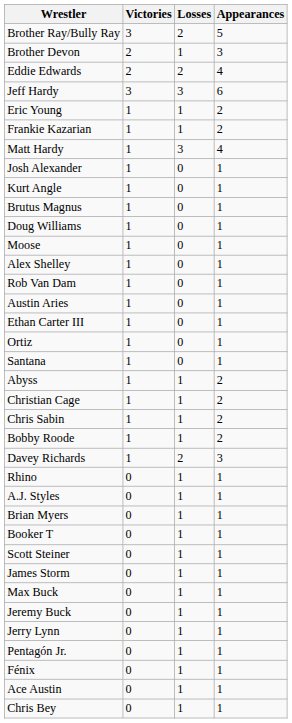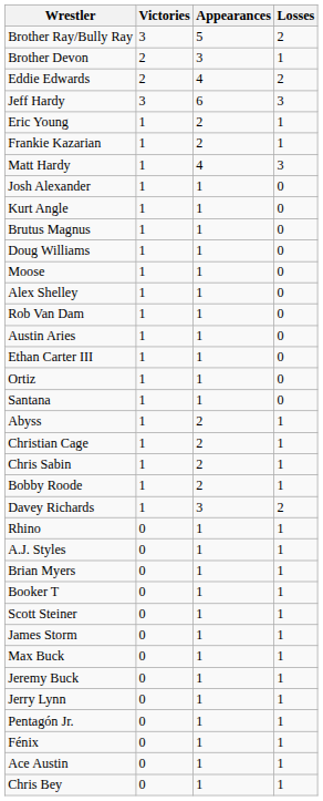 <table class="wikitable">
 <tr>
 <th>Wrestler</th>
 <th>Victories</th>
+<th>Appearances</th>
 <th>Losses</th>
-<th>Appearances</th>
 </tr>
 <tr>
 <td>Brother Ray/Bully Ray</td>
 <td>3</td>
+<td>5</td>
 <td>2</td>
-<td>5</td>
 </tr>
 <tr>
 <td>Brother Devon</td>
 <td>2</td>
+<td>3</td>
 <td>1</td>
-<td>3</td>
 </tr>
 <tr>
 <td>Eddie Edwards</td>
 <td>2</td>
+<td>4</td>
 <td>2</td>
-<td>4</td>
 </tr>
 <tr>
 <td>Jeff Hardy</td>
 <td>3</td>
+<td>6</td>
 <td>3</td>
-<td>6</td>
 </tr>
 <tr>
 <td>Eric Young</td>
 <td>1</td>
+<td>2</td>
 <td>1</td>
-<td>2</td>
 </tr>
 <tr>
 <td>Frankie Kazarian</td>
 <td>1</td>
+<td>2</td>
 <td>1</td>
-<td>2</td>
 </tr>
 <tr>
 <td>Matt Hardy</td>
 <td>1</td>
+<td>4</td>
 <td>3</td>
-<td>4</td>
 </tr>
 <tr>
 <td>Josh Alexander</td>
 <td>1</td>
+<td>1</td>
 <td>0</td>
-<td>1</td>
 </tr>
 <tr>
 <td>Kurt Angle</td>
 <td>1</td>
+<td>1</td>
 <td>0</td>
-<td>1</td>
 </tr>
 <tr>
 <td>Brutus Magnus</td>
 <td>1</td>
+<td>1</td>
 <td>0</td>
-<td>1</td>
 </tr>
 <tr>
 <td>Doug Williams</td>
 <td>1</td>
+<td>1</td>
 <td>0</td>
-<td>1</td>
 </tr>
 <tr>
 <td>Moose</td>
 <td>1</td>
+<td>1</td>
 <td>0</td>
-<td>1</td>
 </tr>
 <tr>
 <td>Alex Shelley</td>
 <td>1</td>
+<td>1</td>
 <td>0</td>
-<td>1</td>
 </tr>
 <tr>
 <td>Rob Van Dam</td>
 <td>1</td>
+<td>1</td>
 <td>0</td>
-<td>1</td>
 </tr>
 <tr>
 <td>Austin Aries</td>
 <td>1</td>
+<td>1</td>
 <td>0</td>
-<td>1</td>
 </tr>
 <tr>
 <td>Ethan Carter III</td>
 <td>1</td>
+<td>1</td>
 <td>0</td>
-<td>1</td>
 </tr>
 <tr>
 <td>Ortiz</td>
 <td>1</td>
+<td>1</td>
 <td>0</td>
-<td>1</td>
 </tr>
 <tr>
 <td>Santana</td>
 <td>1</td>
+<td>1</td>
 <td>0</td>
-<td>1</td>
 </tr>
 <tr>
 <td>Abyss</td>
 <td>1</td>
+<td>2</td>
 <td>1</td>
-<td>2</td>
 </tr>
 <tr>
 <td>Christian Cage</td>
 <td>1</td>
+<td>2</td>
 <td>1</td>
-<td>2</td>
 </tr>
 <tr>
 <td>Chris Sabin</td>
 <td>1</td>
+<td>2</td>
 <td>1</td>
-<td>2</td>
 </tr>
 <tr>
 <td>Bobby Roode</td>
 <td>1</td>
+<td>2</td>
 <td>1</td>
-<td>2</td>
 </tr>
 <tr>
 <td>Davey Richards</td>
 <td>1</td>
+<td>3</td>
 <td>2</td>
-<td>3</td>
 </tr>
 <tr>
 <td>Rhino</td>
 <td>0</td>
 <td>1</td>
 <td>1</td>
 </tr>
 <tr>
 <td>A.J. Styles</td>
 <td>0</td>
 <td>1</td>
 <td>1</td>
 </tr>
 <tr>
 <td>Brian Myers</td>
 <td>0</td>
 <td>1</td>
 <td>1</td>
 </tr>
 <tr>
 <td>Booker T</td>
 <td>0</td>
 <td>1</td>
 <td>1</td>
 </tr>
 <tr>
 <td>Scott Steiner</td>
 <td>0</td>
 <td>1</td>
 <td>1</td>
 </tr>
 <tr>
 <td>James Storm</td>
 <td>0</td>
 <td>1</td>
 <td>1</td>
 </tr>
 <tr>
 <td>Max Buck</td>
 <td>0</td>
 <td>1</td>
 <td>1</td>
 </tr>
 <tr>
 <td>Jeremy Buck</td>
 <td>0</td>
 <td>1</td>
 <td>1</td>
 </tr>
 <tr>
 <td>Jerry Lynn</td>
 <td>0</td>
 <td>1</td>
 <td>1</td>
 </tr>
 <tr>
 <td>Pentagón Jr.</td>
 <td>0</td>
 <td>1</td>
 <td>1</td>
 </tr>
 <tr>
 <td>Fénix</td>
 <td>0</td>
 <td>1</td>
 <td>1</td>
 </tr>
 <tr>
 <td>Ace Austin</td>
 <td>0</td>
 <td>1</td>
 <td>1</td>
 </tr>
 <tr>
 <td>Chris Bey</td>
 <td>0</td>
 <td>1</td>
 <td>1</td>
 </tr>
 </table>
